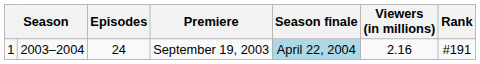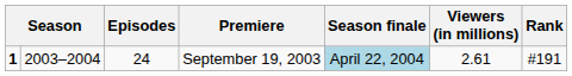 <table class="wikitable" style="text-align: center">
 <tr>
 <th colspan="2">Season</th>
 <th>Episodes</th>
 <th>Premiere</th>
 <th>Season finale</th>
 <th>Viewers<br>(in millions)</th>
 <th>Rank</th>
 </tr>
 <tr>
-<td>1</td>
+<td><strong>1</strong></td>
 <td>2003–2004</td>
 <td>24</td>
 <td>September 19, 2003</td>
 <td style="background: lightblue;">April 22, 2004</td>
-<td>2.16</td>
+<td>2.61</td>
 <td>#191</td>
 </tr>
 </table>
